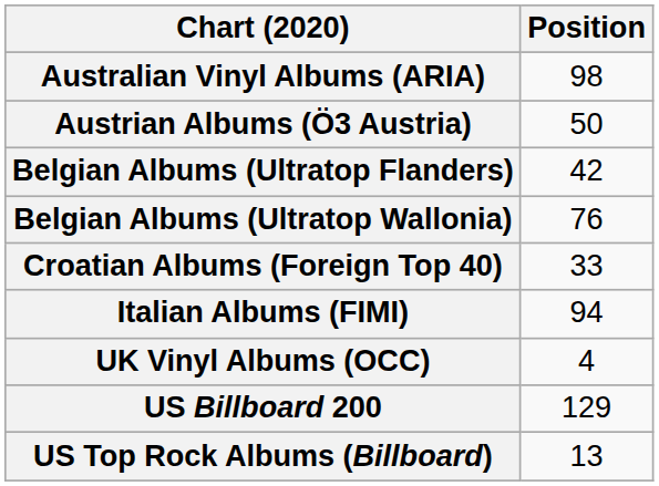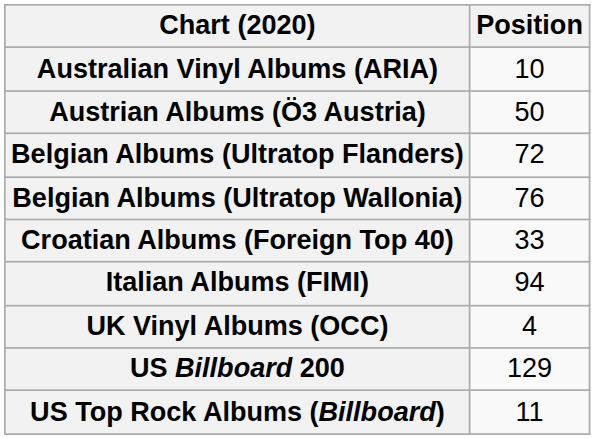 <table class="wikitable sortable plainrowheaders" style="text-align:center">
 <tr>
 <th scope="col">Chart (2020)</th>
 <th scope="col">Position</th>
 </tr>
 <tr>
 <th scope="row">Australian Vinyl Albums (ARIA)</th>
-<td>98</td>
+<td>10</td>
 </tr>
 <tr>
 <th scope="row">Austrian Albums (Ö3 Austria)</th>
 <td>50</td>
 </tr>
 <tr>
 <th scope="row">Belgian Albums (Ultratop Flanders)</th>
-<td>42</td>
+<td>72</td>
 </tr>
 <tr>
 <th scope="row">Belgian Albums (Ultratop Wallonia)</th>
 <td>76</td>
 </tr>
 <tr>
 <th scope="row">Croatian Albums (Foreign Top 40)</th>
 <td>33</td>
 </tr>
 <tr>
 <th scope="row">Italian Albums (FIMI)</th>
 <td>94</td>
 </tr>
 <tr>
 <th scope="row">UK Vinyl Albums (OCC)</th>
 <td>4</td>
 </tr>
 <tr>
 <th scope="row">US <em>Billboard</em> 200</th>
 <td>129</td>
 </tr>
 <tr>
 <th scope="row">US Top Rock Albums (<em>Billboard</em>)</th>
-<td>13</td>
+<td>11</td>
 </tr>
 </table>
